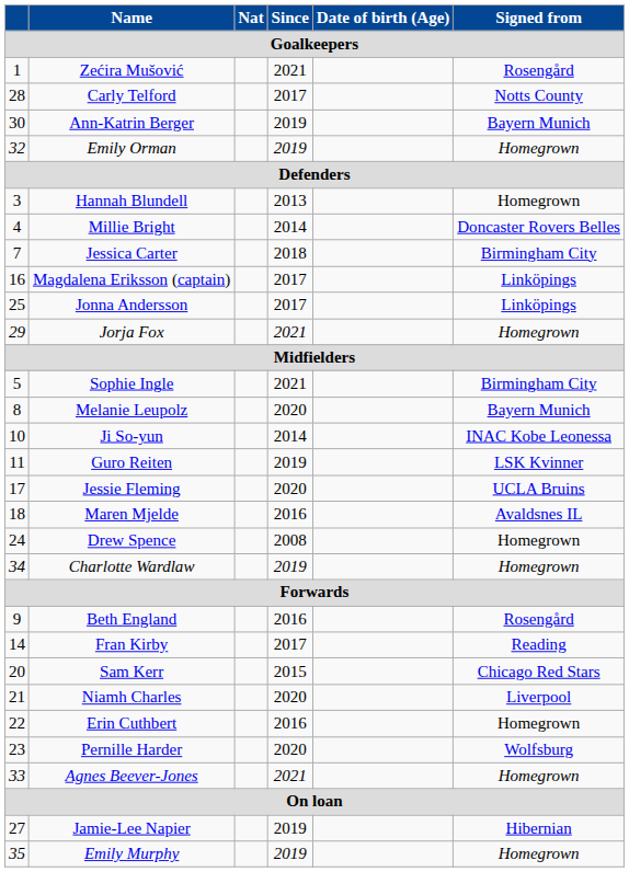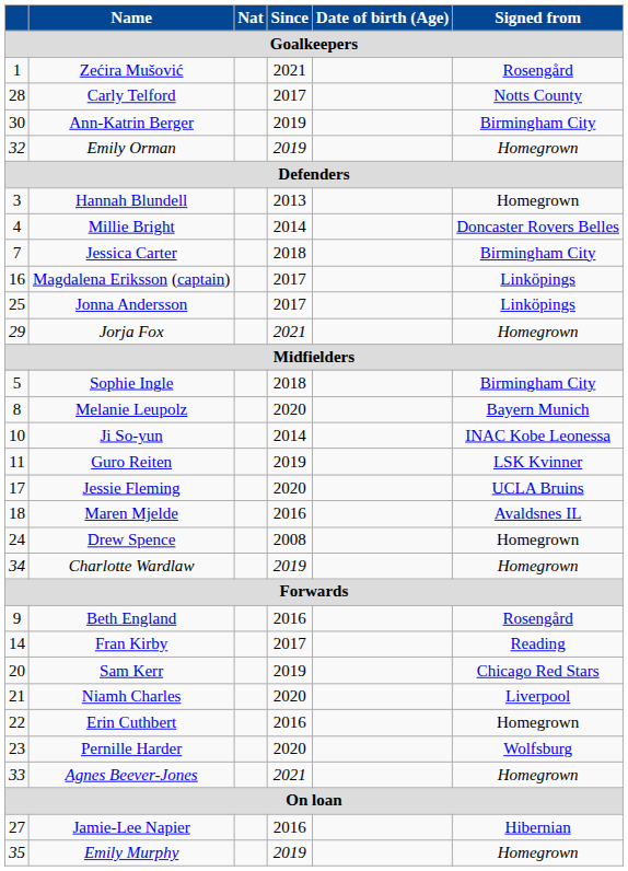 <table class="wikitable" style="text-align:center;">
 <tr>
 <th style="background:#034694; color:white; text-align:center;"></th>
 <th style="background:#034694; color:white; text-align:center;">Name</th>
 <th style="background:#034694; color:white; text-align:center;">Nat</th>
 <th style="background:#034694; color:white; text-align:center;">Since</th>
 <th style="background:#034694; color:white; text-align:center;">Date of birth (Age)</th>
 <th style="background:#034694; color:white; text-align:center;">Signed from</th>
 </tr>
 <tr>
 <th colspan="6" style="background:#dcdcdc; text-align:center;">Goalkeepers</th>
 </tr>
 <tr>
 <td>1</td>
 <td><a href='#'>Zećira Mušović</a></td>
 <td></td>
 <td>2021</td>
 <td></td>
 <td> <a href='#'>Rosengård</a></td>
 </tr>
 <tr>
 <td>28</td>
 <td><a href='#'>Carly Telford</a></td>
 <td></td>
 <td>2017</td>
 <td></td>
 <td> <a href='#'>Notts County</a></td>
 </tr>
 <tr>
 <td>30</td>
 <td><a href='#'>Ann-Katrin Berger</a></td>
 <td></td>
 <td>2019</td>
 <td></td>
-<td> <a href='#'>Bayern Munich</a></td>
+<td> <a href='#'>Birmingham City</a></td>
 </tr>
 <tr>
 <td><em>32</em></td>
 <td><em>Emily Orman</em></td>
 <td><em></em></td>
 <td><em>2019</em></td>
 <td><em></em></td>
 <td><em>Homegrown</em></td>
 </tr>
 <tr>
 <th colspan="7" style="background:#dcdcdc; text-align:center;">Defenders</th>
 </tr>
 <tr>
 <td>3</td>
 <td><a href='#'>Hannah Blundell</a></td>
 <td></td>
 <td>2013</td>
 <td></td>
 <td>Homegrown</td>
 </tr>
 <tr>
 <td>4</td>
 <td><a href='#'>Millie Bright</a></td>
 <td></td>
 <td>2014</td>
 <td></td>
 <td> <a href='#'>Doncaster Rovers Belles</a></td>
 </tr>
 <tr>
 <td>7</td>
 <td><a href='#'>Jessica Carter</a></td>
 <td></td>
 <td>2018</td>
 <td></td>
 <td> <a href='#'>Birmingham City</a></td>
 </tr>
 <tr>
 <td>16</td>
 <td><a href='#'>Magdalena Eriksson</a> (<a href='#'>captain</a>)</td>
 <td></td>
 <td>2017</td>
 <td></td>
 <td> <a href='#'>Linköpings</a></td>
 </tr>
 <tr>
 <td>25</td>
 <td><a href='#'>Jonna Andersson</a></td>
 <td></td>
 <td>2017</td>
 <td></td>
 <td> <a href='#'>Linköpings</a></td>
 </tr>
 <tr>
 <td><em>29</em></td>
 <td><em>Jorja Fox</em></td>
 <td><em></em></td>
 <td><em>2021</em></td>
 <td><em></em></td>
 <td><em>Homegrown</em></td>
 </tr>
 <tr>
 <th colspan="8" style="background:#dcdcdc; text-align:center;">Midfielders</th>
 </tr>
 <tr>
 <td>5</td>
 <td><a href='#'>Sophie Ingle</a></td>
 <td></td>
-<td>2021</td>
+<td>2018</td>
 <td></td>
 <td> <a href='#'>Birmingham City</a></td>
 </tr>
 <tr>
 <td>8</td>
 <td><a href='#'>Melanie Leupolz</a></td>
 <td></td>
 <td>2020</td>
 <td></td>
 <td> <a href='#'>Bayern Munich</a></td>
 </tr>
 <tr>
 <td>10</td>
 <td><a href='#'>Ji So-yun</a></td>
 <td></td>
 <td>2014</td>
 <td></td>
 <td> <a href='#'>INAC Kobe Leonessa</a></td>
 </tr>
 <tr>
 <td>11</td>
 <td><a href='#'>Guro Reiten</a></td>
 <td></td>
 <td>2019</td>
 <td></td>
 <td> <a href='#'>LSK Kvinner</a></td>
 </tr>
 <tr>
 <td>17</td>
 <td><a href='#'>Jessie Fleming</a></td>
 <td></td>
 <td>2020</td>
 <td></td>
 <td> <a href='#'>UCLA Bruins</a></td>
 </tr>
 <tr>
 <td>18</td>
 <td><a href='#'>Maren Mjelde</a></td>
 <td></td>
 <td>2016</td>
 <td></td>
 <td> <a href='#'>Avaldsnes IL</a></td>
 </tr>
 <tr>
 <td>24</td>
 <td><a href='#'>Drew Spence</a></td>
 <td></td>
 <td>2008</td>
 <td></td>
 <td>Homegrown</td>
 </tr>
 <tr>
 <td><em>34</em></td>
 <td><em>Charlotte Wardlaw</em></td>
 <td><em></em></td>
 <td><em>2019</em></td>
 <td><em></em></td>
 <td><em>Homegrown</em></td>
 </tr>
 <tr>
 <th colspan="6" style="background:#dcdcdc; text-align:center;">Forwards</th>
 </tr>
 <tr>
 <td>9</td>
 <td><a href='#'>Beth England</a></td>
 <td></td>
 <td>2016</td>
 <td></td>
 <td> <a href='#'>Rosengård</a></td>
 </tr>
 <tr>
 <td>14</td>
 <td><a href='#'>Fran Kirby</a></td>
 <td></td>
 <td>2017</td>
 <td></td>
 <td> <a href='#'>Reading</a></td>
 </tr>
 <tr>
 <td>20</td>
 <td><a href='#'>Sam Kerr</a></td>
 <td></td>
-<td>2015</td>
+<td>2019</td>
 <td></td>
 <td> <a href='#'>Chicago Red Stars</a></td>
 </tr>
 <tr>
 <td>21</td>
 <td><a href='#'>Niamh Charles</a></td>
 <td></td>
 <td>2020</td>
 <td></td>
 <td> <a href='#'>Liverpool</a></td>
 </tr>
 <tr>
 <td>22</td>
 <td><a href='#'>Erin Cuthbert</a></td>
 <td></td>
 <td>2016</td>
 <td></td>
 <td>Homegrown</td>
 </tr>
 <tr>
 <td>23</td>
 <td><a href='#'>Pernille Harder</a></td>
 <td></td>
 <td>2020</td>
 <td></td>
 <td> <a href='#'>Wolfsburg</a></td>
 </tr>
 <tr>
 <td><em>33</em></td>
 <td><em><a href='#'>Agnes Beever-Jones</a></em></td>
 <td><em></em></td>
 <td><em>2021</em></td>
 <td><em></em></td>
 <td><em>Homegrown</em></td>
 </tr>
 <tr>
 <th colspan="6" style="background:#dcdcdc; text-align:center;">On loan</th>
 </tr>
 <tr>
 <td>27</td>
 <td><a href='#'>Jamie-Lee Napier</a></td>
 <td></td>
-<td>2019</td>
+<td>2016</td>
 <td></td>
 <td> <a href='#'>Hibernian</a></td>
 </tr>
 <tr>
 <td><em>35</em></td>
 <td><em><a href='#'>Emily Murphy</a></em></td>
 <td><em></em></td>
 <td><em>2019</em></td>
 <td><em></em></td>
 <td><em>Homegrown</em></td>
 </tr>
 </table>
